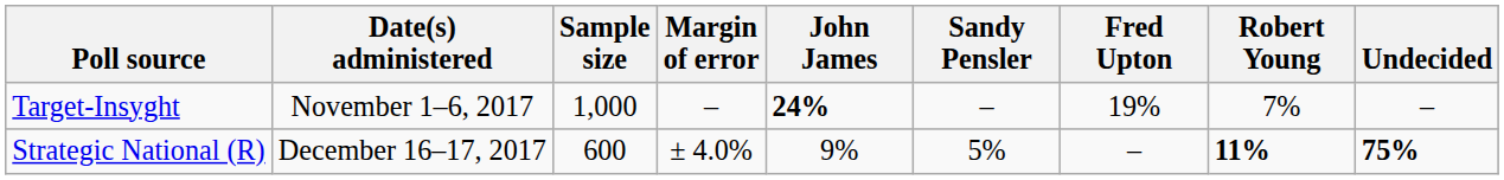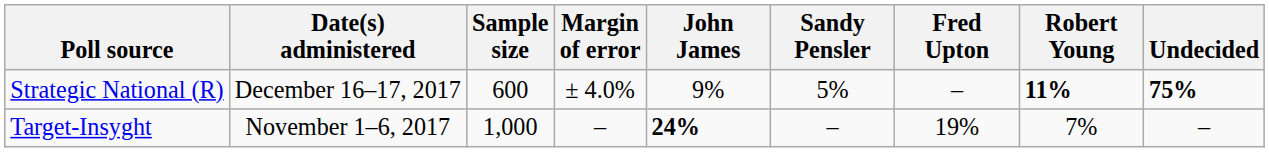 <table class="wikitable">
 <tr valign=bottom>
 <th>Poll source</th>
 <th>Date(s)<br>administered</th>
 <th>Sample<br>size</th>
 <th>Margin<br>of error</th>
 <th style="width:75px;">John<br>James</th>
 <th style="width:75px;">Sandy<br>Pensler</th>
 <th style="width:75px;">Fred<br>Upton</th>
 <th style="width:75px;">Robert<br>Young</th>
 <th>Undecided</th>
 </tr>
 <tr>
+<td><a href='#'>Strategic National (R)</a></td>
+<td align=center>December 16–17, 2017</td>
+<td align=center>600</td>
+<td align=center>± 4.0%</td>
+<td align=center>9%</td>
+<td align=center>5%</td>
+<td align=center>–</td>
+<td><strong>11%</strong></td>
+<td><strong>75%</strong></td>
+</tr>
+<tr>
 <td><a href='#'>Target-Insyght</a></td>
 <td align=center>November 1–6, 2017</td>
 <td align=center>1,000</td>
 <td align=center>–</td>
 <td><strong>24%</strong></td>
 <td align=center>–</td>
 <td align=center>19%</td>
 <td align=center>7%</td>
 <td align=center>–</td>
 </tr>
-<tr>
-<td><a href='#'>Strategic National (R)</a></td>
-<td align=center>December 16–17, 2017</td>
-<td align=center>600</td>
-<td align=center>± 4.0%</td>
-<td align=center>9%</td>
-<td align=center>5%</td>
-<td align=center>–</td>
-<td><strong>11%</strong></td>
-<td><strong>75%</strong></td>
-</tr>
 </table>
